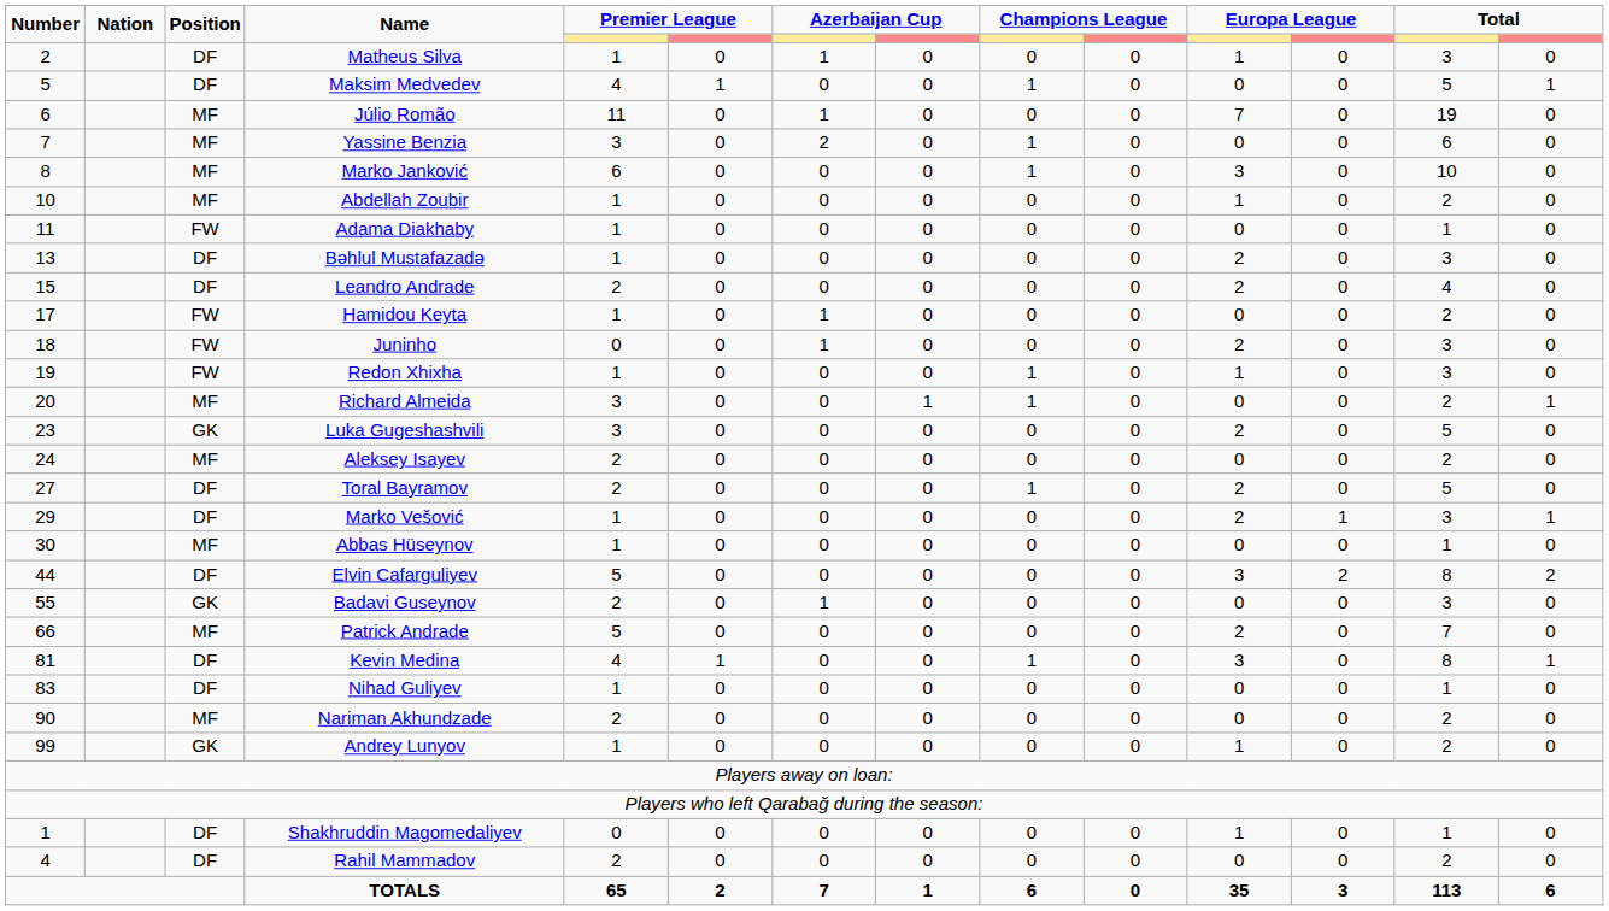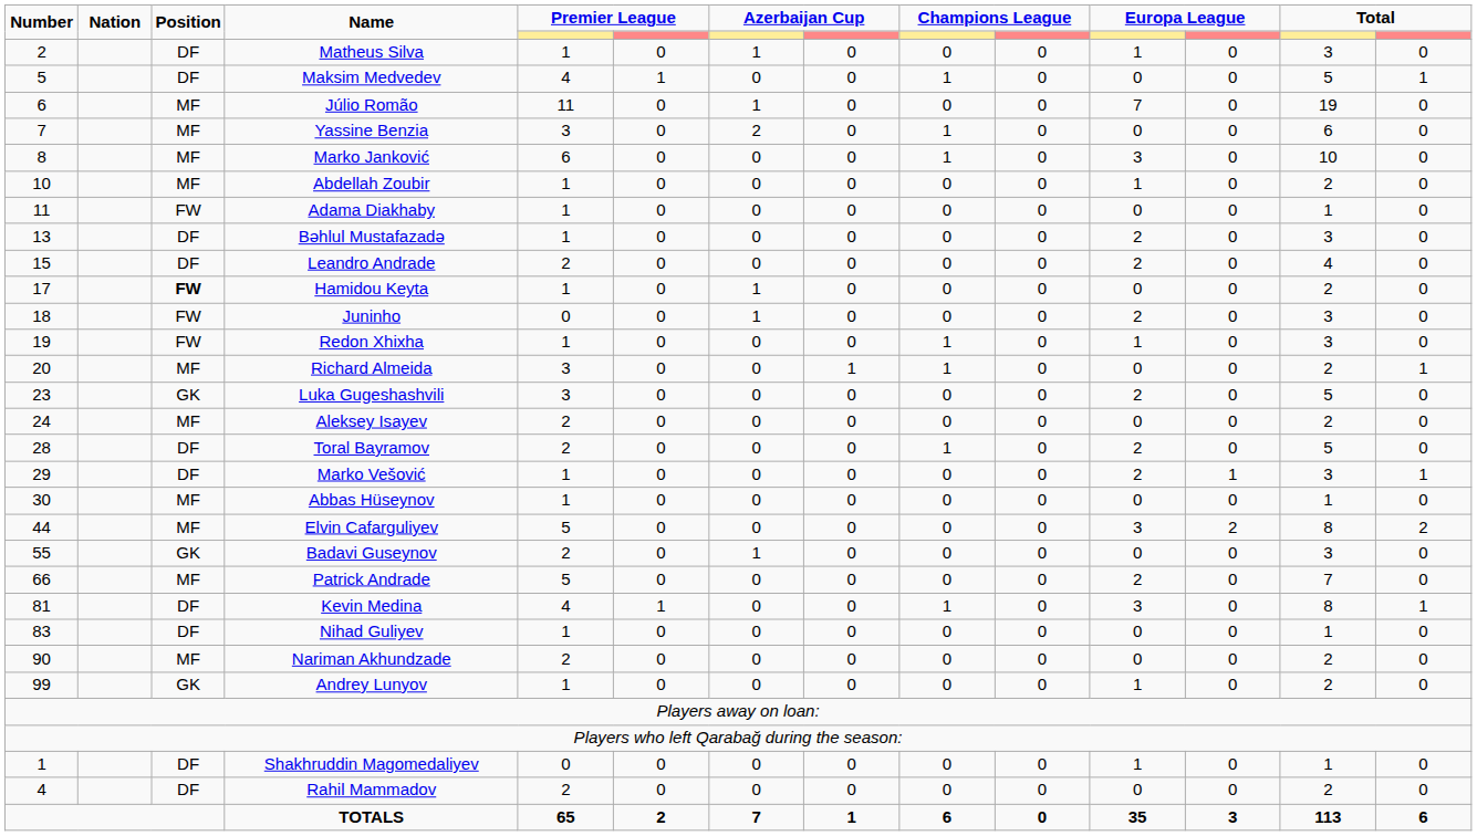 <table class="wikitable" style="text-align:center;">
 <tr>
 <td rowspan="2"  style="width:5%; text-align:center;"><strong>Number</strong></td>
 <td rowspan="2"  style="width:5%; text-align:center;"><strong>Nation</strong></td>
 <td rowspan="2"  style="width:5%; text-align:center;"><strong>Position</strong></td>
 <td rowspan="2"  style="width:20%; text-align:center;"><strong>Name</strong></td>
 <td colspan="2" style="text-align:center;"><strong><a href='#'>Premier League</a></strong></td>
 <td colspan="2" style="text-align:center;"><strong><a href='#'>Azerbaijan Cup</a></strong></td>
 <td colspan="2" style="text-align:center;"><strong><a href='#'>Champions League</a></strong></td>
 <td colspan="2" style="text-align:center;"><strong><a href='#'>Europa League</a></strong></td>
 <td colspan="2" style="text-align:center;"><strong>Total</strong></td>
 </tr>
 <tr>
 <th style="width:60px; background:#fe9;"></th>
 <th style="width:60px; background:#ff8888;"></th>
 <th style="width:60px; background:#fe9;"></th>
 <th style="width:60px; background:#ff8888;"></th>
 <th style="width:60px; background:#fe9;"></th>
 <th style="width:60px; background:#ff8888;"></th>
 <th style="width:60px; background:#fe9;"></th>
 <th style="width:60px; background:#ff8888;"></th>
 <th style="width:60px; background:#fe9;"></th>
 <th style="width:60px; background:#ff8888;"></th>
 </tr>
 <tr>
 <td>2</td>
 <td></td>
 <td>DF</td>
 <td><a href='#'>Matheus Silva</a></td>
 <td>1</td>
 <td>0</td>
 <td>1</td>
 <td>0</td>
 <td>0</td>
 <td>0</td>
 <td>1</td>
 <td>0</td>
 <td>3</td>
 <td>0</td>
 </tr>
 <tr>
 <td>5</td>
 <td></td>
 <td>DF</td>
 <td><a href='#'>Maksim Medvedev</a></td>
 <td>4</td>
 <td>1</td>
 <td>0</td>
 <td>0</td>
 <td>1</td>
 <td>0</td>
 <td>0</td>
 <td>0</td>
 <td>5</td>
 <td>1</td>
 </tr>
 <tr>
 <td>6</td>
 <td></td>
 <td>MF</td>
 <td><a href='#'>Júlio Romão</a></td>
 <td>11</td>
 <td>0</td>
 <td>1</td>
 <td>0</td>
 <td>0</td>
 <td>0</td>
 <td>7</td>
 <td>0</td>
 <td>19</td>
 <td>0</td>
 </tr>
 <tr>
 <td>7</td>
 <td></td>
 <td>MF</td>
 <td><a href='#'>Yassine Benzia</a></td>
 <td>3</td>
 <td>0</td>
 <td>2</td>
 <td>0</td>
 <td>1</td>
 <td>0</td>
 <td>0</td>
 <td>0</td>
 <td>6</td>
 <td>0</td>
 </tr>
 <tr>
 <td>8</td>
 <td></td>
 <td>MF</td>
 <td><a href='#'>Marko Janković</a></td>
 <td>6</td>
 <td>0</td>
 <td>0</td>
 <td>0</td>
 <td>1</td>
 <td>0</td>
 <td>3</td>
 <td>0</td>
 <td>10</td>
 <td>0</td>
 </tr>
 <tr>
 <td>10</td>
 <td></td>
 <td>MF</td>
 <td><a href='#'>Abdellah Zoubir</a></td>
 <td>1</td>
 <td>0</td>
 <td>0</td>
 <td>0</td>
 <td>0</td>
 <td>0</td>
 <td>1</td>
 <td>0</td>
 <td>2</td>
 <td>0</td>
 </tr>
 <tr>
 <td>11</td>
 <td></td>
 <td>FW</td>
 <td><a href='#'>Adama Diakhaby</a></td>
 <td>1</td>
 <td>0</td>
 <td>0</td>
 <td>0</td>
 <td>0</td>
 <td>0</td>
 <td>0</td>
 <td>0</td>
 <td>1</td>
 <td>0</td>
 </tr>
 <tr>
 <td>13</td>
 <td></td>
 <td>DF</td>
 <td><a href='#'>Bəhlul Mustafazadə</a></td>
 <td>1</td>
 <td>0</td>
 <td>0</td>
 <td>0</td>
 <td>0</td>
 <td>0</td>
 <td>2</td>
 <td>0</td>
 <td>3</td>
 <td>0</td>
 </tr>
 <tr>
 <td>15</td>
 <td></td>
 <td>DF</td>
 <td><a href='#'>Leandro Andrade</a></td>
 <td>2</td>
 <td>0</td>
 <td>0</td>
 <td>0</td>
 <td>0</td>
 <td>0</td>
 <td>2</td>
 <td>0</td>
 <td>4</td>
 <td>0</td>
 </tr>
 <tr>
 <td>17</td>
 <td></td>
-<td>FW</td>
+<td><strong>FW</strong></td>
 <td><a href='#'>Hamidou Keyta</a></td>
 <td>1</td>
 <td>0</td>
 <td>1</td>
 <td>0</td>
 <td>0</td>
 <td>0</td>
 <td>0</td>
 <td>0</td>
 <td>2</td>
 <td>0</td>
 </tr>
 <tr>
 <td>18</td>
 <td></td>
 <td>FW</td>
 <td><a href='#'>Juninho</a></td>
 <td>0</td>
 <td>0</td>
 <td>1</td>
 <td>0</td>
 <td>0</td>
 <td>0</td>
 <td>2</td>
 <td>0</td>
 <td>3</td>
 <td>0</td>
 </tr>
 <tr>
 <td>19</td>
 <td></td>
 <td>FW</td>
 <td><a href='#'>Redon Xhixha</a></td>
 <td>1</td>
 <td>0</td>
 <td>0</td>
 <td>0</td>
 <td>1</td>
 <td>0</td>
 <td>1</td>
 <td>0</td>
 <td>3</td>
 <td>0</td>
 </tr>
 <tr>
 <td>20</td>
 <td></td>
 <td>MF</td>
 <td><a href='#'>Richard Almeida</a></td>
 <td>3</td>
 <td>0</td>
 <td>0</td>
 <td>1</td>
 <td>1</td>
 <td>0</td>
 <td>0</td>
 <td>0</td>
 <td>2</td>
 <td>1</td>
 </tr>
 <tr>
 <td>23</td>
 <td></td>
 <td>GK</td>
 <td><a href='#'>Luka Gugeshashvili</a></td>
 <td>3</td>
 <td>0</td>
 <td>0</td>
 <td>0</td>
 <td>0</td>
 <td>0</td>
 <td>2</td>
 <td>0</td>
 <td>5</td>
 <td>0</td>
 </tr>
 <tr>
 <td>24</td>
 <td></td>
 <td>MF</td>
 <td><a href='#'>Aleksey Isayev</a></td>
 <td>2</td>
 <td>0</td>
 <td>0</td>
 <td>0</td>
 <td>0</td>
 <td>0</td>
 <td>0</td>
 <td>0</td>
 <td>2</td>
 <td>0</td>
 </tr>
 <tr>
-<td>27</td>
+<td>28</td>
 <td></td>
 <td>DF</td>
 <td><a href='#'>Toral Bayramov</a></td>
 <td>2</td>
 <td>0</td>
 <td>0</td>
 <td>0</td>
 <td>1</td>
 <td>0</td>
 <td>2</td>
 <td>0</td>
 <td>5</td>
 <td>0</td>
 </tr>
 <tr>
 <td>29</td>
 <td></td>
 <td>DF</td>
 <td><a href='#'>Marko Vešović</a></td>
 <td>1</td>
 <td>0</td>
 <td>0</td>
 <td>0</td>
 <td>0</td>
 <td>0</td>
 <td>2</td>
 <td>1</td>
 <td>3</td>
 <td>1</td>
 </tr>
 <tr>
 <td>30</td>
 <td></td>
 <td>MF</td>
 <td><a href='#'>Abbas Hüseynov</a></td>
 <td>1</td>
 <td>0</td>
 <td>0</td>
 <td>0</td>
 <td>0</td>
 <td>0</td>
 <td>0</td>
 <td>0</td>
 <td>1</td>
 <td>0</td>
 </tr>
 <tr>
 <td>44</td>
 <td></td>
-<td>DF</td>
+<td>MF</td>
 <td><a href='#'>Elvin Cafarguliyev</a></td>
 <td>5</td>
 <td>0</td>
 <td>0</td>
 <td>0</td>
 <td>0</td>
 <td>0</td>
 <td>3</td>
 <td>2</td>
 <td>8</td>
 <td>2</td>
 </tr>
 <tr>
 <td>55</td>
 <td></td>
 <td>GK</td>
 <td><a href='#'>Badavi Guseynov</a></td>
 <td>2</td>
 <td>0</td>
 <td>1</td>
 <td>0</td>
 <td>0</td>
 <td>0</td>
 <td>0</td>
 <td>0</td>
 <td>3</td>
 <td>0</td>
 </tr>
 <tr>
 <td>66</td>
 <td></td>
 <td>MF</td>
 <td><a href='#'>Patrick Andrade</a></td>
 <td>5</td>
 <td>0</td>
 <td>0</td>
 <td>0</td>
 <td>0</td>
 <td>0</td>
 <td>2</td>
 <td>0</td>
 <td>7</td>
 <td>0</td>
 </tr>
 <tr>
 <td>81</td>
 <td></td>
 <td>DF</td>
 <td><a href='#'>Kevin Medina</a></td>
 <td>4</td>
 <td>1</td>
 <td>0</td>
 <td>0</td>
 <td>1</td>
 <td>0</td>
 <td>3</td>
 <td>0</td>
 <td>8</td>
 <td>1</td>
 </tr>
 <tr>
 <td>83</td>
 <td></td>
 <td>DF</td>
 <td><a href='#'>Nihad Guliyev</a></td>
 <td>1</td>
 <td>0</td>
 <td>0</td>
 <td>0</td>
 <td>0</td>
 <td>0</td>
 <td>0</td>
 <td>0</td>
 <td>1</td>
 <td>0</td>
 </tr>
 <tr>
 <td>90</td>
 <td></td>
 <td>MF</td>
 <td><a href='#'>Nariman Akhundzade</a></td>
 <td>2</td>
 <td>0</td>
 <td>0</td>
 <td>0</td>
 <td>0</td>
 <td>0</td>
 <td>0</td>
 <td>0</td>
 <td>2</td>
 <td>0</td>
 </tr>
 <tr>
 <td>99</td>
 <td></td>
 <td>GK</td>
 <td><a href='#'>Andrey Lunyov</a></td>
 <td>1</td>
 <td>0</td>
 <td>0</td>
 <td>0</td>
 <td>0</td>
 <td>0</td>
 <td>1</td>
 <td>0</td>
 <td>2</td>
 <td>0</td>
 </tr>
 <tr>
 <td colspan="16"><em>Players away on loan:</em></td>
 </tr>
 <tr>
 <td colspan="16"><em>Players who left Qarabağ during the season:</em></td>
 </tr>
 <tr>
 <td>1</td>
 <td></td>
 <td>DF</td>
 <td><a href='#'>Shakhruddin Magomedaliyev</a></td>
 <td>0</td>
 <td>0</td>
 <td>0</td>
 <td>0</td>
 <td>0</td>
 <td>0</td>
 <td>1</td>
 <td>0</td>
 <td>1</td>
 <td>0</td>
 </tr>
 <tr>
 <td>4</td>
 <td></td>
 <td>DF</td>
 <td><a href='#'>Rahil Mammadov</a></td>
 <td>2</td>
 <td>0</td>
 <td>0</td>
 <td>0</td>
 <td>0</td>
 <td>0</td>
 <td>0</td>
 <td>0</td>
 <td>2</td>
 <td>0</td>
 </tr>
 <tr>
 <td colspan="3"></td>
 <td><strong>TOTALS</strong></td>
 <td><strong>65</strong></td>
 <td><strong>2</strong></td>
 <td><strong>7</strong></td>
 <td><strong>1</strong></td>
 <td><strong>6</strong></td>
 <td><strong>0</strong></td>
 <td><strong>35</strong></td>
 <td><strong>3</strong></td>
 <td><strong>113</strong></td>
 <td><strong>6</strong></td>
 </tr>
 </table>
